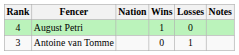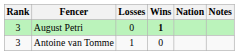 <table class="wikitable sortable" style="text-align:center">
 <tr>
 <th>Rank</th>
 <th>Fencer</th>
+<th>Losses</th>
+<th>Wins</th>
 <th>Nation</th>
-<th>Wins</th>
-<th>Losses</th>
 <th>Notes</th>
 </tr>
 <tr bgcolor=bbf3bb>
-<td>4</td>
+<td>3</td>
 <td align=left>August Petri</td>
+<td>0</td>
+<td><strong>1</strong></td>
 <td align=left></td>
-<td>1</td>
-<td>0</td>
 <td></td>
 </tr>
 <tr>
 <td>3</td>
 <td align=left>Antoine van Tomme</td>
+<td>1</td>
+<td>0</td>
 <td align=left></td>
-<td>0</td>
-<td>1</td>
 <td></td>
 </tr>
 </table>
